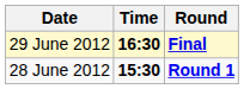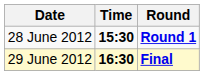 <table class="wikitable">
 <tr>
 <th>Date</th>
 <th>Time</th>
 <th>Round</th>
 </tr>
+<tr>
+<td>28 June 2012</td>
+<td><strong>15:30</strong></td>
+<td><strong><a href='#'>Round 1</a></strong></td>
+</tr>
 <tr style=background:lemonchiffon>
 <td>29 June 2012</td>
 <td><strong>16:30</strong></td>
 <td><strong><a href='#'>Final</a></strong></td>
 </tr>
-<tr>
-<td>28 June 2012</td>
-<td><strong>15:30</strong></td>
-<td><strong><a href='#'>Round 1</a></strong></td>
-</tr>
 </table>
